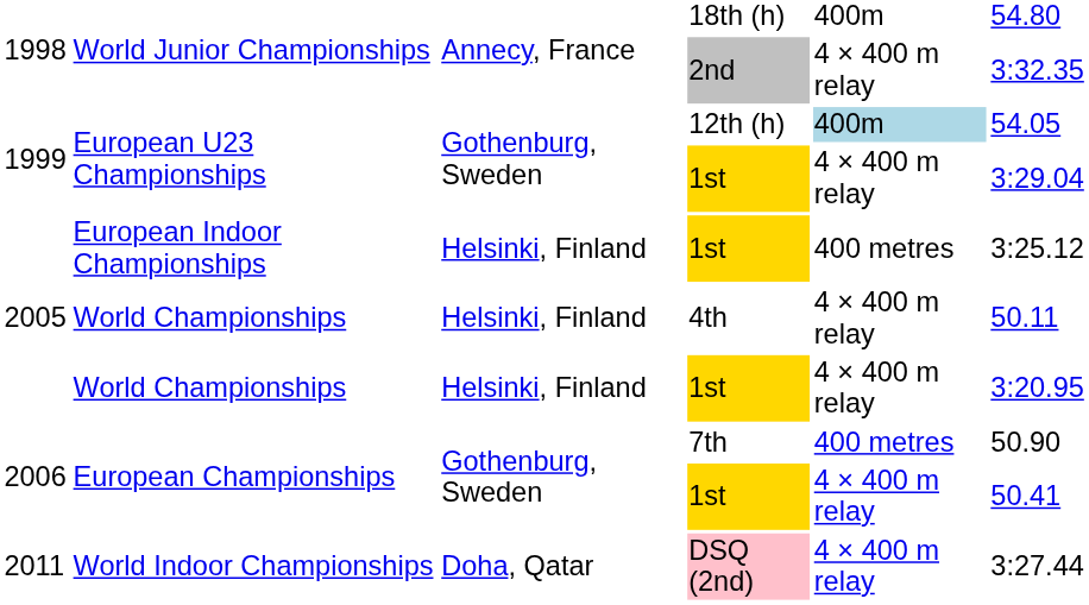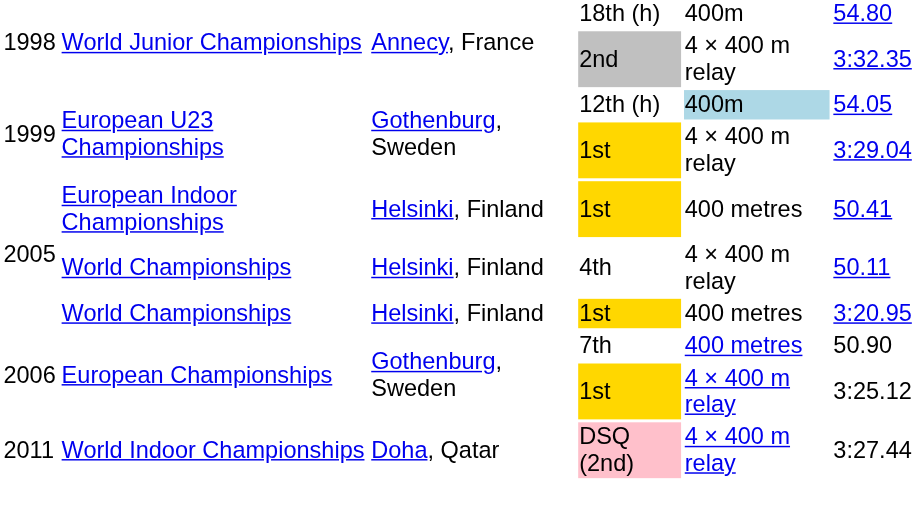 <table>
 <tr>
 <td rowspan=2>1998</td>
 <td rowspan=2><a href='#'>World Junior Championships</a></td>
 <td rowspan=2><a href='#'>Annecy</a>, France</td>
 <td>18th (h)</td>
 <td>400m</td>
 <td><a href='#'>54.80</a></td>
 </tr>
 <tr>
 <td bgcolor=silver>2nd</td>
 <td>4 × 400 m relay</td>
 <td><a href='#'>3:32.35</a></td>
 </tr>
 <tr>
 <td rowspan=2>1999</td>
 <td rowspan=2><a href='#'>European U23 Championships</a></td>
 <td rowspan=2><a href='#'>Gothenburg</a>, Sweden</td>
 <td>12th (h)</td>
 <td style="background: lightblue;">400m</td>
 <td><a href='#'>54.05</a></td>
 </tr>
 <tr>
 <td bgcolor=gold>1st</td>
 <td>4 × 400 m relay</td>
 <td><a href='#'>3:29.04</a></td>
 </tr>
 <tr>
 <td rowspan=3>2005</td>
 <td><a href='#'>European Indoor Championships</a></td>
 <td><a href='#'>Helsinki</a>, Finland</td>
 <td bgcolor="gold">1st</td>
 <td>400 metres</td>
-<td>3:25.12</td>
+<td><a href='#'>50.41</a></td>
 </tr>
 <tr>
 <td><a href='#'>World Championships</a></td>
 <td><a href='#'>Helsinki</a>, Finland</td>
 <td>4th</td>
 <td>4 × 400 m relay</td>
 <td><a href='#'>50.11</a></td>
 </tr>
 <tr>
 <td><a href='#'>World Championships</a></td>
 <td><a href='#'>Helsinki</a>, Finland</td>
 <td bgcolor="gold">1st</td>
-<td>4 × 400 m relay</td>
+<td>400 metres</td>
 <td><a href='#'>3:20.95</a></td>
 </tr>
 <tr>
 <td rowspan=2>2006</td>
 <td rowspan=2><a href='#'>European Championships</a></td>
 <td rowspan=2><a href='#'>Gothenburg</a>, Sweden</td>
 <td>7th</td>
 <td><a href='#'>400 metres</a></td>
 <td>50.90</td>
 </tr>
 <tr>
 <td bgcolor="gold">1st</td>
 <td><a href='#'>4 × 400 m relay</a></td>
-<td><a href='#'>50.41</a></td>
+<td>3:25.12</td>
 </tr>
 <tr>
 <td>2011</td>
 <td><a href='#'>World Indoor Championships</a></td>
 <td><a href='#'>Doha</a>, Qatar</td>
 <td bgcolor="pink">DSQ (2nd)</td>
 <td><a href='#'>4 × 400 m relay</a></td>
 <td>3:27.44</td>
 </tr>
 </table>
